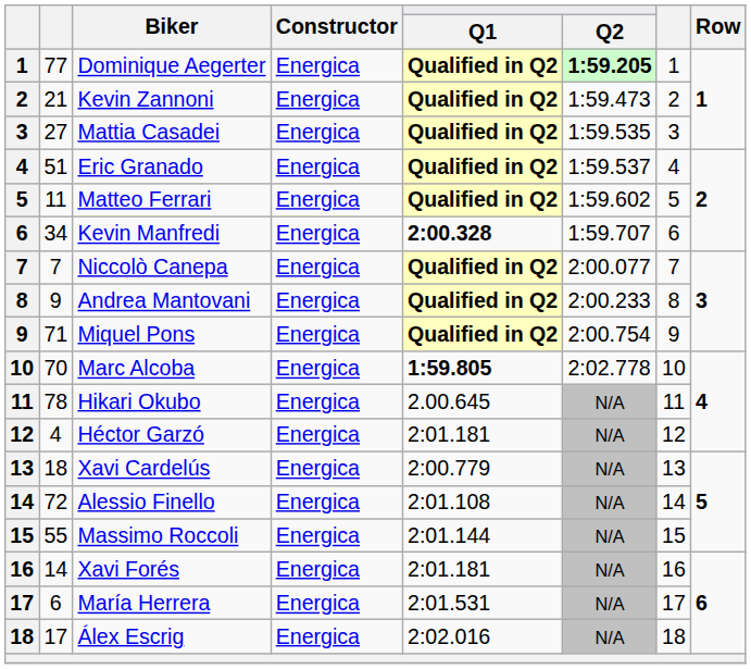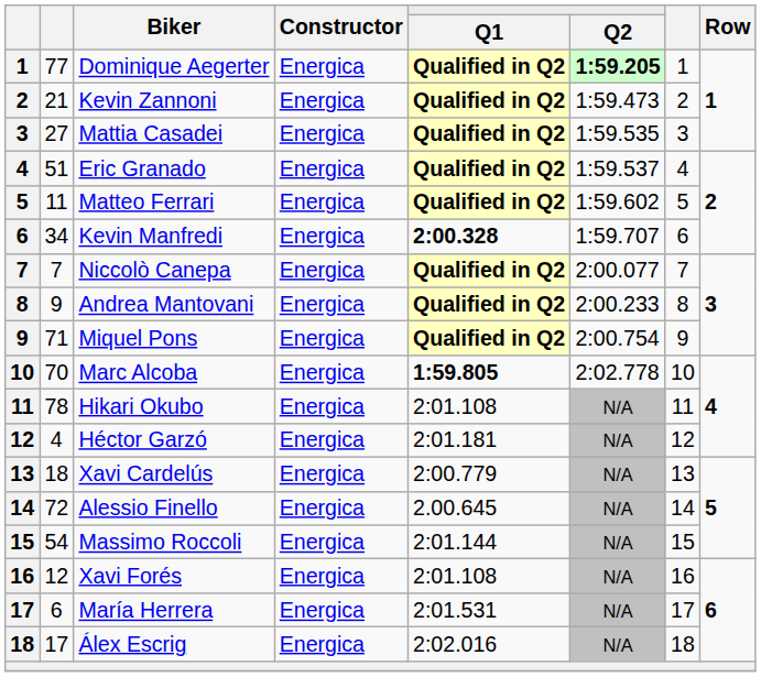 <table class="wikitable sortable" style="font-size: 85%;">
 <tr>
 <th rowspan="2"></th>
 <th rowspan="2"></th>
 <th rowspan="2">Biker</th>
 <th rowspan="2">Constructor</th>
 <th colspan="2" style="background:#eaecf0; text-align:center;"></th>
 <th rowspan="2"></th>
 <th rowspan="2">Row</th>
 </tr>
 <tr>
 <th scope="col">Q1</th>
 <th scope="col">Q2</th>
 </tr>
 <tr>
 <th scope="row">1</th>
 <td align="center">77</td>
 <td> <a href='#'>Dominique Aegerter</a></td>
 <td><a href='#'>Energica</a></td>
 <td style="background:#ffffbf;"><strong>Qualified in Q2</strong></td>
 <td style="background:#ccffcc;"><strong>1:59.205</strong></td>
 <td align="center">1</td>
 <td rowspan="3"><strong>1</strong></td>
 </tr>
 <tr>
 <th scope="row">2</th>
 <td align="center">21</td>
 <td> <a href='#'>Kevin Zannoni</a></td>
 <td><a href='#'>Energica</a></td>
 <td style="background:#ffffbf;"><strong>Qualified in Q2</strong></td>
 <td>1:59.473</td>
 <td align="center">2</td>
 </tr>
 <tr>
 <th scope="row">3</th>
 <td align="center">27</td>
 <td> <a href='#'>Mattia Casadei</a></td>
 <td><a href='#'>Energica</a></td>
 <td style="background:#ffffbf;"><strong>Qualified in Q2</strong></td>
 <td>1:59.535</td>
 <td align="center">3</td>
 </tr>
 <tr>
 <th scope="row">4</th>
 <td align="center">51</td>
 <td> <a href='#'>Eric Granado</a></td>
 <td><a href='#'>Energica</a></td>
 <td style="background:#ffffbf;"><strong>Qualified in Q2</strong></td>
 <td>1:59.537</td>
 <td align="center">4</td>
 <td rowspan="3"><strong>2</strong></td>
 </tr>
 <tr>
 <th scope="row">5</th>
 <td align="center">11</td>
 <td> <a href='#'>Matteo Ferrari</a></td>
 <td><a href='#'>Energica</a></td>
 <td style="background:#ffffbf;"><strong>Qualified in Q2</strong></td>
 <td>1:59.602</td>
 <td align="center">5</td>
 </tr>
 <tr>
 <th scope="row">6</th>
 <td align="center">34</td>
 <td> <a href='#'>Kevin Manfredi</a></td>
 <td><a href='#'>Energica</a></td>
 <td><strong>2:00.328</strong></td>
 <td>1:59.707</td>
 <td align="center">6</td>
 </tr>
 <tr>
 <th scope="row">7</th>
 <td align="center">7</td>
 <td> <a href='#'>Niccolò Canepa</a></td>
 <td><a href='#'>Energica</a></td>
 <td style="background:#ffffbf;"><strong>Qualified in Q2</strong></td>
 <td>2:00.077</td>
 <td align="center">7</td>
 <td rowspan="3"><strong>3</strong></td>
 </tr>
 <tr>
 <th scope="row">8</th>
 <td align="center">9</td>
 <td> <a href='#'>Andrea Mantovani</a></td>
 <td><a href='#'>Energica</a></td>
 <td style="background:#ffffbf;"><strong>Qualified in Q2</strong></td>
 <td>2:00.233</td>
 <td align="center">8</td>
 </tr>
 <tr>
 <th scope="row">9</th>
 <td align="center">71</td>
 <td> <a href='#'>Miquel Pons</a></td>
 <td><a href='#'>Energica</a></td>
 <td style="background:#ffffbf;"><strong>Qualified in Q2</strong></td>
 <td>2:00.754</td>
 <td align="center">9</td>
 </tr>
 <tr>
 <th scope="row">10</th>
 <td align="center">70</td>
 <td> <a href='#'>Marc Alcoba</a></td>
 <td><a href='#'>Energica</a></td>
 <td><strong>1:59.805</strong></td>
 <td>2:02.778</td>
 <td align="center">10</td>
 <td rowspan="3"><strong>4</strong></td>
 </tr>
 <tr>
 <th scope="row">11</th>
 <td align="center">78</td>
 <td> <a href='#'>Hikari Okubo</a></td>
 <td><a href='#'>Energica</a></td>
-<td>2.00.645</td>
+<td>2:01.108</td>
 <td style="background: silver" align="center" data-sort-value="11"><small>N/A</small></td>
 <td align="center">11</td>
 </tr>
 <tr>
 <th scope="row">12</th>
 <td align="center">4</td>
 <td> <a href='#'>Héctor Garzó</a></td>
 <td><a href='#'>Energica</a></td>
 <td>2:01.181</td>
 <td style="background: silver" align="center" data-sort-value="12"><small>N/A</small></td>
 <td align="center">12</td>
 </tr>
 <tr>
 <th scope="row">13</th>
 <td align="center">18</td>
 <td> <a href='#'>Xavi Cardelús</a></td>
 <td><a href='#'>Energica</a></td>
 <td>2:00.779</td>
 <td style="background: silver" align="center" data-sort-value="13"><small>N/A</small></td>
 <td align="center">13</td>
 <td rowspan="3"><strong>5</strong></td>
 </tr>
 <tr>
 <th scope="row">14</th>
 <td align="center">72</td>
 <td> <a href='#'>Alessio Finello</a></td>
 <td><a href='#'>Energica</a></td>
-<td>2:01.108</td>
+<td>2.00.645</td>
 <td style="background: silver" align="center" data-sort-value="14"><small>N/A</small></td>
 <td align="center">14</td>
 </tr>
 <tr>
 <th scope="row">15</th>
-<td align="center">55</td>
+<td align="center">54</td>
 <td> <a href='#'>Massimo Roccoli</a></td>
 <td><a href='#'>Energica</a></td>
 <td>2:01.144</td>
 <td style="background: silver" align="center" data-sort-value="15"><small>N/A</small></td>
 <td align="center">15</td>
 </tr>
 <tr>
 <th scope="row">16</th>
-<td align="center">14</td>
+<td align="center">12</td>
 <td> <a href='#'>Xavi Forés</a></td>
 <td><a href='#'>Energica</a></td>
-<td>2:01.181</td>
+<td>2:01.108</td>
 <td style="background: silver" align="center" data-sort-value="16"><small>N/A</small></td>
 <td align="center">16</td>
 <td rowspan="3"><strong>6</strong></td>
 </tr>
 <tr>
 <th scope="row">17</th>
 <td align="center">6</td>
 <td> <a href='#'>María Herrera</a></td>
 <td><a href='#'>Energica</a></td>
 <td>2:01.531</td>
 <td style="background: silver" align="center" data-sort-value="17"><small>N/A</small></td>
 <td align="center">17</td>
 </tr>
 <tr>
 <th scope="row">18</th>
 <td align="center">17</td>
 <td> <a href='#'>Álex Escrig</a></td>
 <td><a href='#'>Energica</a></td>
 <td>2:02.016</td>
 <td style="background: silver" align="center" data-sort-value="18"><small>N/A</small></td>
 <td align="center">18</td>
 </tr>
 <tr>
 <th colspan="8"></th>
 </tr>
 <tr>
 </tr>
 </table>
